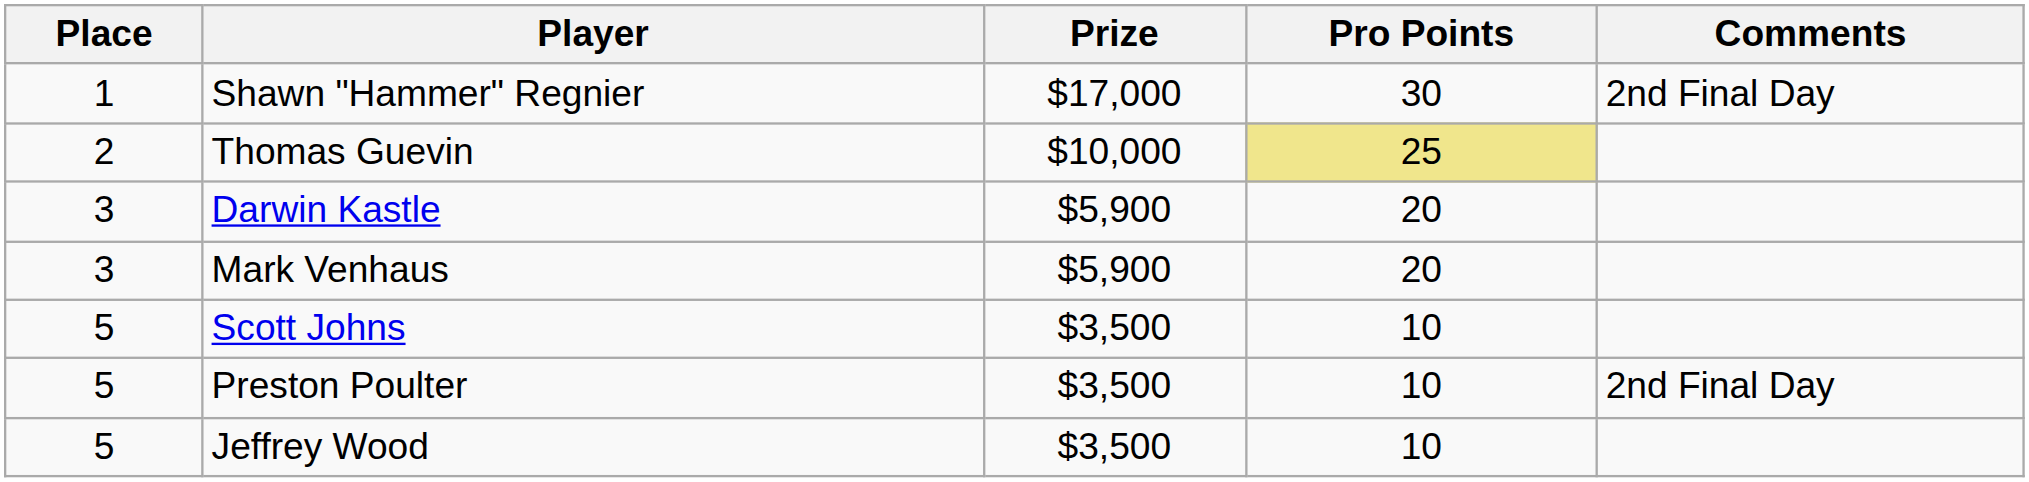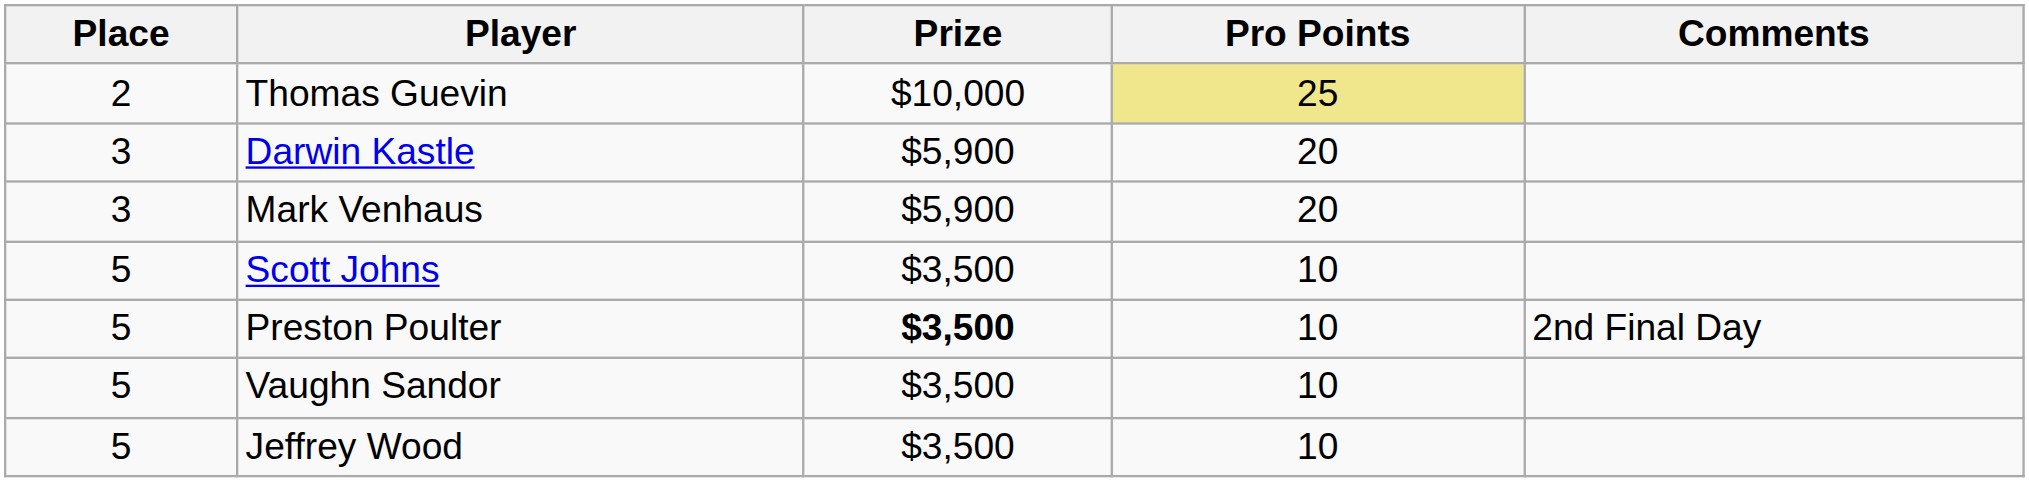 <table class="wikitable" width=55%>
 <tr>
 <th>Place</th>
 <th>Player</th>
 <th>Prize</th>
 <th>Pro Points</th>
 <th>Comments</th>
-</tr>
-<tr>
-<td align=center>1</td>
-<td> Shawn "Hammer" Regnier</td>
-<td align=center>$17,000</td>
-<td align=center>30</td>
-<td>2nd Final Day</td>
 </tr>
 <tr>
 <td align=center>2</td>
 <td> Thomas Guevin</td>
 <td align=center>$10,000</td>
 <td align=center style="background: khaki;">25</td>
 <td></td>
 </tr>
 <tr>
 <td align=center>3</td>
 <td> <a href='#'>Darwin Kastle</a></td>
 <td align=center>$5,900</td>
 <td align=center>20</td>
 <td></td>
 </tr>
 <tr>
 <td align=center>3</td>
 <td> Mark Venhaus</td>
 <td align=center>$5,900</td>
 <td align=center>20</td>
 <td></td>
 </tr>
 <tr>
 <td align=center>5</td>
 <td> <a href='#'>Scott Johns</a></td>
 <td align=center>$3,500</td>
 <td align=center>10</td>
 <td></td>
 </tr>
 <tr>
 <td align=center>5</td>
 <td> Preston Poulter</td>
+<td align=center><strong>$3,500</strong></td>
+<td align=center>10</td>
+<td>2nd Final Day</td>
+</tr>
+<tr>
+<td align=center>5</td>
+<td> Vaughn Sandor</td>
 <td align=center>$3,500</td>
 <td align=center>10</td>
-<td>2nd Final Day</td>
+<td></td>
 </tr>
 <tr>
 <td align=center>5</td>
 <td> Jeffrey Wood</td>
 <td align=center>$3,500</td>
 <td align=center>10</td>
 <td></td>
 </tr>
 </table>
